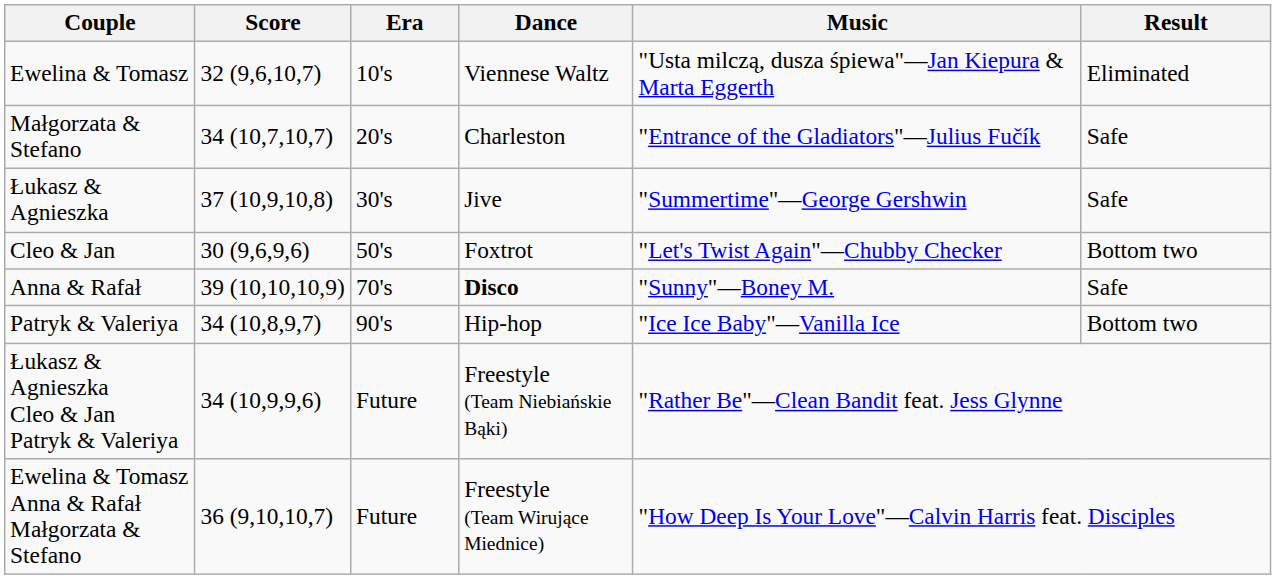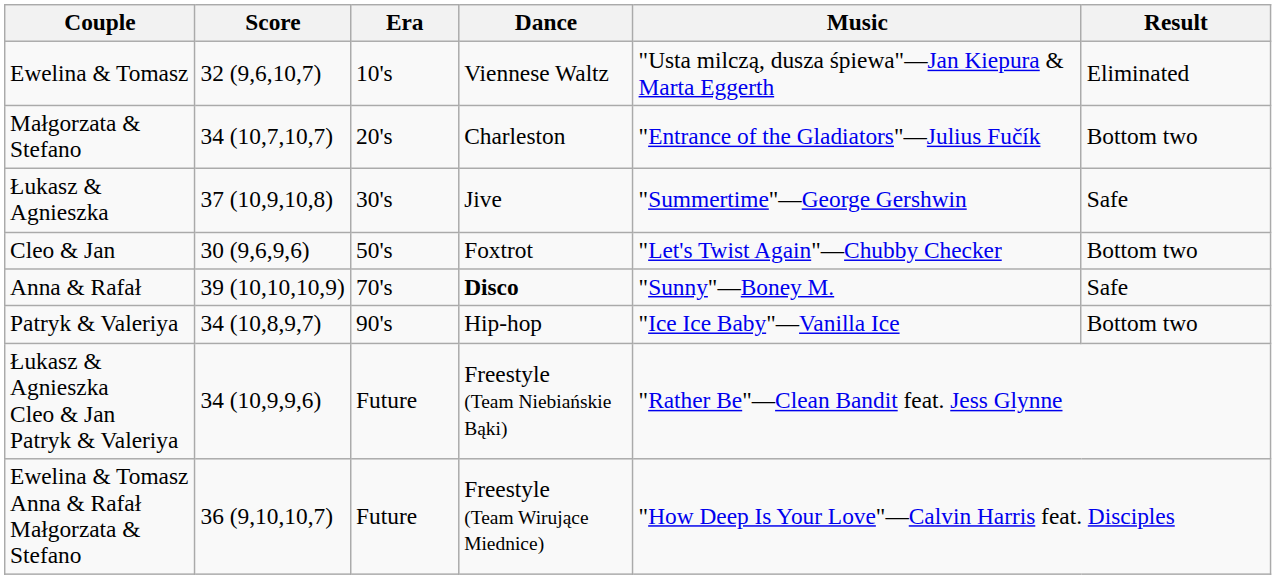 <table class="wikitable">
 <tr>
 <th style="width:150px;">Couple</th>
 <th style="width:110px;">Score</th>
 <th width="80">Era</th>
 <th style="width:135px;">Dance</th>
 <th style="width:400px;">Music</th>
 <th style="width:150px;">Result</th>
 </tr>
 <tr>
 <td>Ewelina & Tomasz</td>
 <td>32 (9,6,10,7)</td>
 <td>10's</td>
 <td>Viennese Waltz</td>
 <td>"Usta milczą, dusza śpiewa"—<a href='#'>Jan Kiepura</a> & <a href='#'>Marta Eggerth</a></td>
 <td>Eliminated</td>
 </tr>
 <tr>
 <td>Małgorzata & Stefano</td>
 <td>34 (10,7,10,7)</td>
 <td>20's</td>
 <td>Charleston</td>
 <td>"<a href='#'>Entrance of the Gladiators</a>"—<a href='#'>Julius Fučík</a></td>
-<td>Safe</td>
+<td>Bottom two</td>
 </tr>
 <tr>
 <td>Łukasz & Agnieszka</td>
 <td>37 (10,9,10,8)</td>
 <td>30's</td>
 <td>Jive</td>
 <td>"<a href='#'>Summertime</a>"—<a href='#'>George Gershwin</a></td>
 <td>Safe</td>
 </tr>
 <tr>
 <td>Cleo & Jan</td>
 <td>30 (9,6,9,6)</td>
 <td>50's</td>
 <td>Foxtrot</td>
 <td>"<a href='#'>Let's Twist Again</a>"—<a href='#'>Chubby Checker</a></td>
 <td>Bottom two</td>
 </tr>
 <tr>
 <td>Anna & Rafał</td>
 <td>39 (10,10,10,9)</td>
 <td>70's</td>
 <td><strong>Disco</strong></td>
 <td>"<a href='#'>Sunny</a>"—<a href='#'>Boney M.</a></td>
 <td>Safe</td>
 </tr>
 <tr>
 <td>Patryk & Valeriya</td>
 <td>34 (10,8,9,7)</td>
 <td>90's</td>
 <td>Hip-hop</td>
 <td>"<a href='#'>Ice Ice Baby</a>"—<a href='#'>Vanilla Ice</a></td>
 <td>Bottom two</td>
 </tr>
 <tr>
 <td>Łukasz & Agnieszka<br>Cleo & Jan<br>Patryk & Valeriya</td>
 <td>34 (10,9,9,6)</td>
 <td>Future</td>
 <td>Freestyle<br><small>(Team Niebiańskie Bąki)</small></td>
 <td colspan="2">"<a href='#'>Rather Be</a>"—<a href='#'>Clean Bandit</a> feat. <a href='#'>Jess Glynne</a></td>
 </tr>
 <tr>
 <td>Ewelina & Tomasz<br>Anna & Rafał<br>Małgorzata & Stefano</td>
 <td>36 (9,10,10,7)</td>
 <td>Future</td>
 <td>Freestyle<br><small>(Team Wirujące Miednice)</small></td>
 <td colspan="2">"<a href='#'>How Deep Is Your Love</a>"—<a href='#'>Calvin Harris</a> feat. <a href='#'>Disciples</a></td>
 </tr>
 </table>
